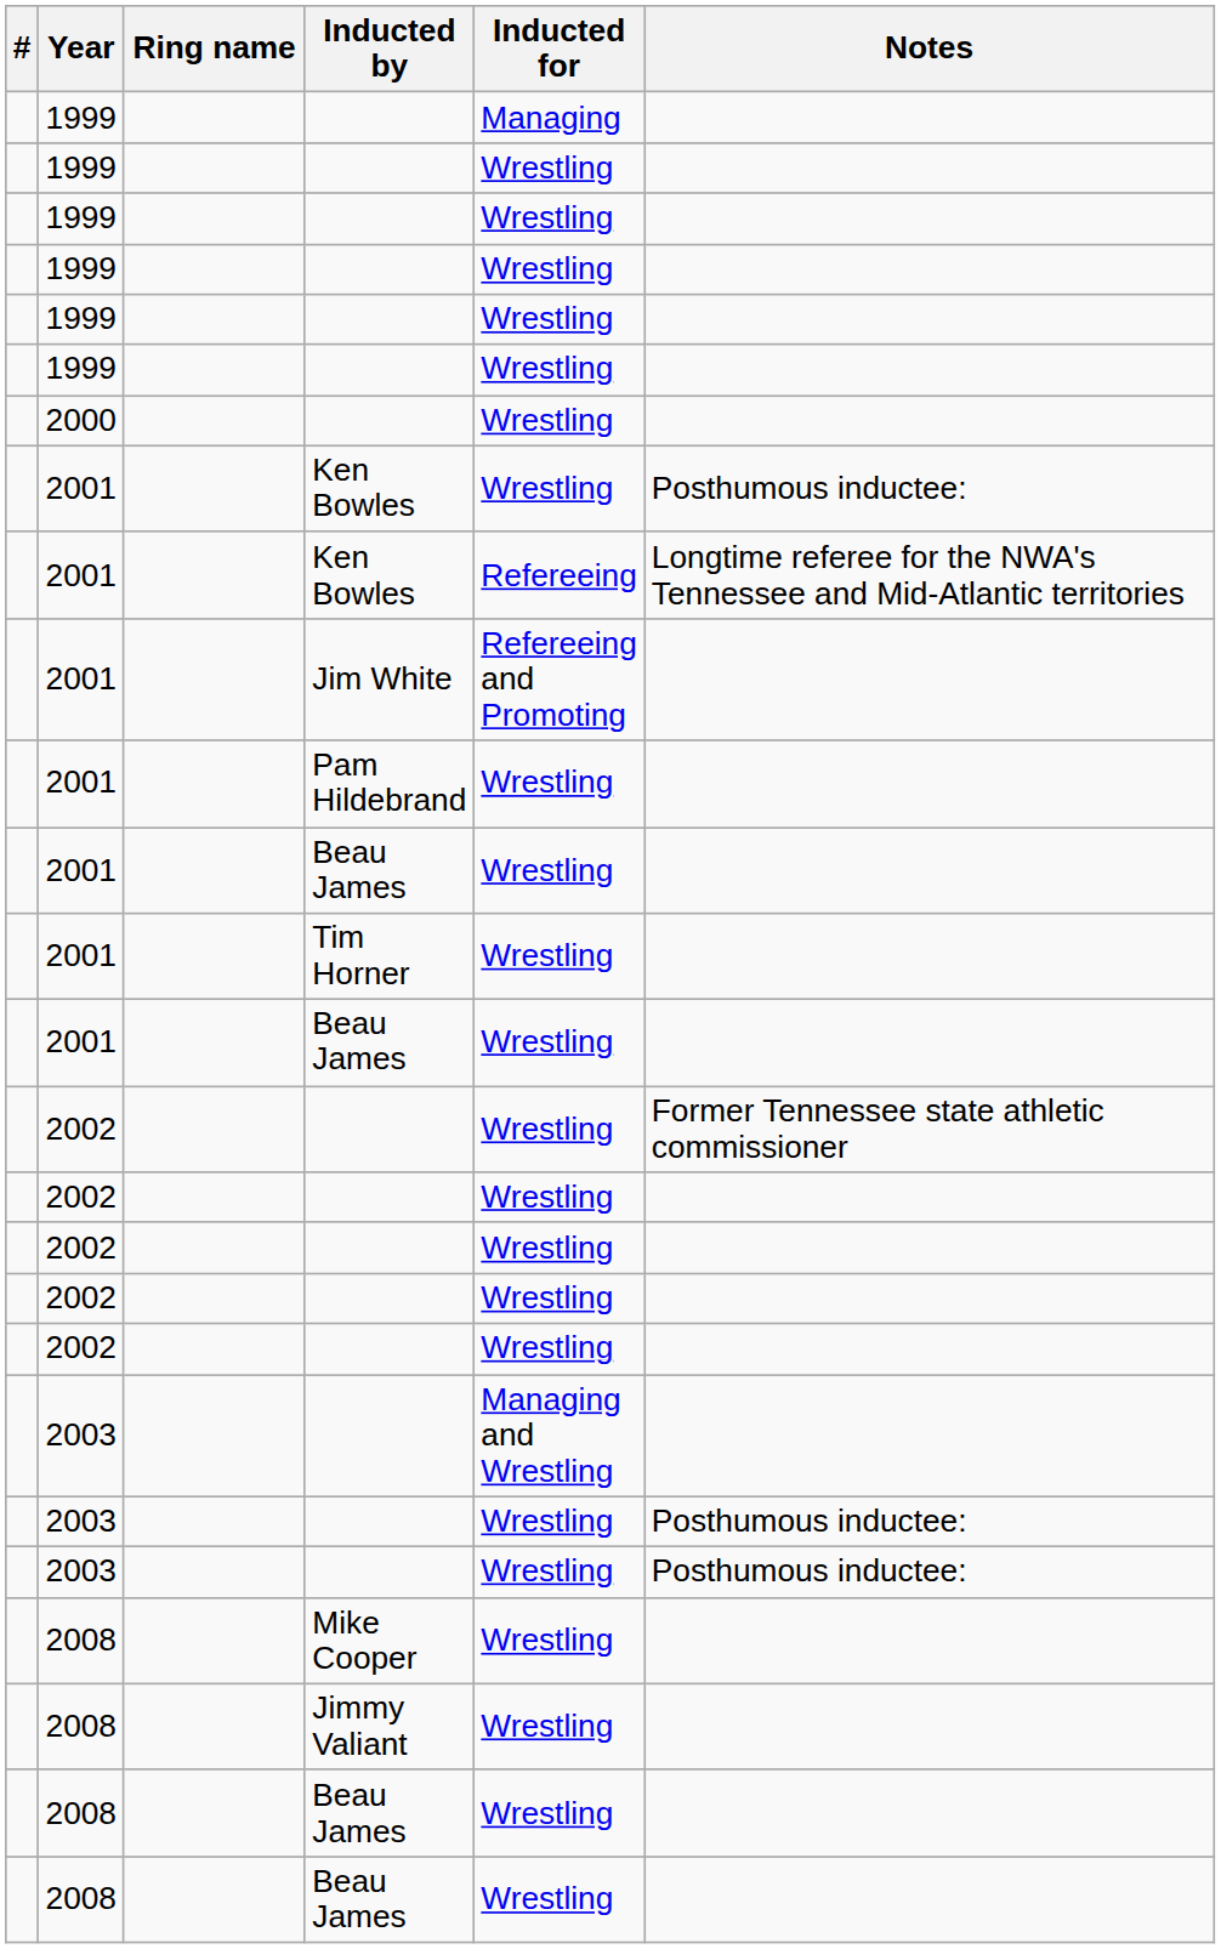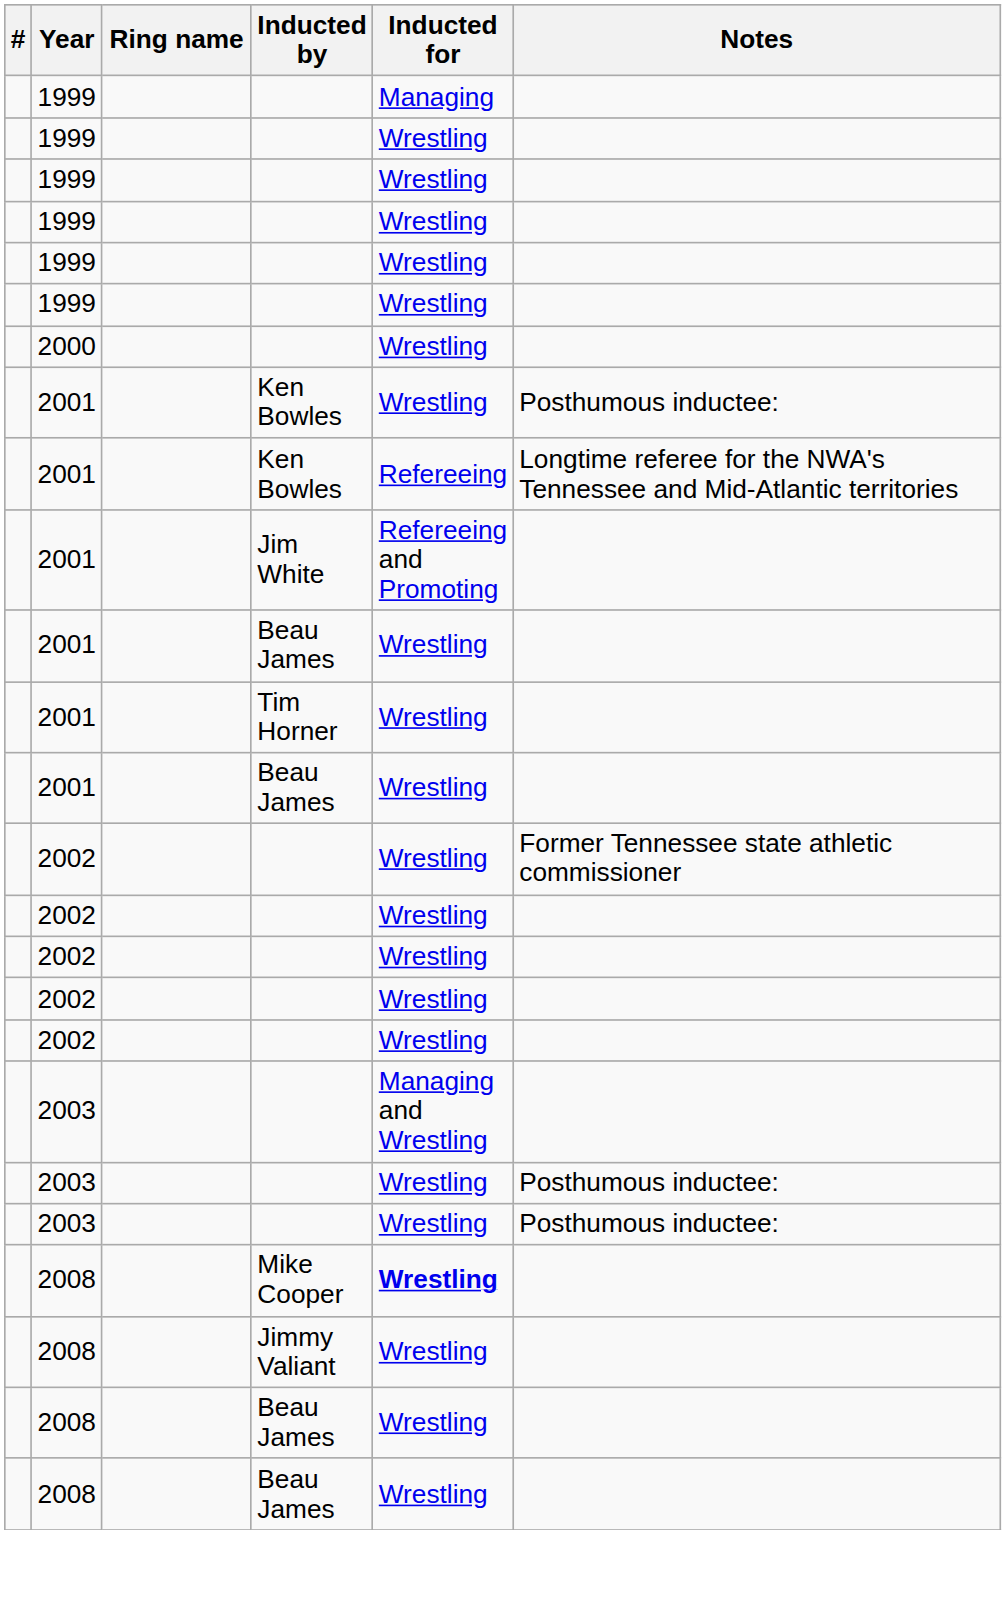 <table class="wikitable sortable" style="font-size: 100%">
 <tr>
 <th width="1%">#</th>
 <th width="1%"><strong>Year</strong></th>
 <th width="15%"><strong>Ring name</strong><br></th>
 <th width="10%"><strong>Inducted by</strong></th>
 <th width="10%"><strong>Inducted for</strong></th>
 <th class="unsortable"><strong>Notes</strong></th>
 </tr>
 <tr>
 <td align="center"></td>
 <td align="center">1999</td>
 <td><br></td>
 <td></td>
 <td><a href='#'>Managing</a></td>
 <td></td>
 </tr>
 <tr>
 <td align="center"></td>
 <td align="center">1999</td>
 <td></td>
 <td></td>
 <td><a href='#'>Wrestling</a></td>
 <td></td>
 </tr>
 <tr>
 <td align="center"></td>
 <td align="center">1999</td>
 <td></td>
 <td></td>
 <td><a href='#'>Wrestling</a></td>
 <td></td>
 </tr>
 <tr>
 <td align="center"></td>
 <td align="center">1999</td>
 <td></td>
 <td></td>
 <td><a href='#'>Wrestling</a></td>
 <td></td>
 </tr>
 <tr>
 <td align="center"></td>
 <td align="center">1999</td>
 <td><br></td>
 <td></td>
 <td><a href='#'>Wrestling</a></td>
 <td></td>
 </tr>
 <tr>
 <td align="center"></td>
 <td align="center">1999</td>
 <td></td>
 <td></td>
 <td><a href='#'>Wrestling</a></td>
 <td></td>
 </tr>
 <tr>
 <td align="center"></td>
 <td align="center">2000</td>
 <td><br></td>
 <td></td>
 <td><a href='#'>Wrestling</a></td>
 <td></td>
 </tr>
 <tr>
 <td align="center"></td>
 <td align="center">2001</td>
 <td><br></td>
 <td>Ken Bowles</td>
 <td><a href='#'>Wrestling</a></td>
 <td>Posthumous inductee:</td>
 </tr>
 <tr>
 <td align="center"></td>
 <td align="center">2001</td>
 <td></td>
 <td>Ken Bowles</td>
 <td><a href='#'>Refereeing</a></td>
 <td>Longtime referee for the NWA's Tennessee and Mid-Atlantic territories</td>
 </tr>
 <tr>
 <td align="center"></td>
 <td align="center">2001</td>
 <td></td>
 <td>Jim White</td>
 <td><a href='#'>Refereeing</a> and <a href='#'>Promoting</a></td>
-<td></td>
-</tr>
-<tr>
-<td align="center"></td>
-<td align="center">2001</td>
-<td><br></td>
-<td>Pam Hildebrand</td>
-<td><a href='#'>Wrestling</a></td>
 <td></td>
 </tr>
 <tr>
 <td align="center"></td>
 <td align="center">2001</td>
 <td><br></td>
 <td>Beau James</td>
 <td><a href='#'>Wrestling</a></td>
 <td></td>
 </tr>
 <tr>
 <td align="center"></td>
 <td align="center">2001</td>
 <td><br></td>
 <td>Tim Horner</td>
 <td><a href='#'>Wrestling</a></td>
 <td></td>
 </tr>
 <tr>
 <td align="center"></td>
 <td align="center">2001</td>
 <td></td>
 <td>Beau James</td>
 <td><a href='#'>Wrestling</a></td>
 <td></td>
 </tr>
 <tr>
 <td align="center"></td>
 <td align="center">2002</td>
 <td></td>
 <td></td>
 <td><a href='#'>Wrestling</a></td>
 <td>Former Tennessee state athletic commissioner</td>
 </tr>
 <tr>
 <td align="center"></td>
 <td align="center">2002</td>
 <td><br></td>
 <td></td>
 <td><a href='#'>Wrestling</a></td>
 <td></td>
 </tr>
 <tr>
 <td align="center"></td>
 <td align="center">2002</td>
 <td></td>
 <td></td>
 <td><a href='#'>Wrestling</a></td>
 <td></td>
 </tr>
 <tr>
 <td align="center"></td>
 <td align="center">2002</td>
 <td></td>
 <td></td>
 <td><a href='#'>Wrestling</a></td>
 <td></td>
 </tr>
 <tr>
 <td align="center"></td>
 <td align="center">2002</td>
 <td></td>
 <td></td>
 <td><a href='#'>Wrestling</a></td>
 <td></td>
 </tr>
 <tr>
 <td align="center"></td>
 <td align="center">2003</td>
 <td><br></td>
 <td></td>
 <td><a href='#'>Managing</a> and <a href='#'>Wrestling</a></td>
 <td></td>
 </tr>
 <tr>
 <td align="center"></td>
 <td align="center">2003</td>
 <td></td>
 <td></td>
 <td><a href='#'>Wrestling</a></td>
 <td>Posthumous inductee:</td>
 </tr>
 <tr>
 <td align="center"></td>
 <td align="center">2003</td>
 <td></td>
 <td></td>
 <td><a href='#'>Wrestling</a></td>
 <td>Posthumous inductee:</td>
 </tr>
 <tr>
 <td align="center"></td>
 <td align="center">2008</td>
 <td><br></td>
 <td>Mike Cooper</td>
-<td><a href='#'>Wrestling</a></td>
+<td><strong><a href='#'>Wrestling</a></strong></td>
 <td></td>
 </tr>
 <tr>
 <td align="center"></td>
 <td align="center">2008</td>
 <td></td>
 <td>Jimmy Valiant</td>
 <td><a href='#'>Wrestling</a></td>
 <td></td>
 </tr>
 <tr>
 <td align="center"></td>
 <td align="center">2008</td>
 <td><br></td>
 <td>Beau James</td>
 <td><a href='#'>Wrestling</a></td>
 <td></td>
 </tr>
 <tr>
 <td align="center"></td>
 <td align="center">2008</td>
 <td><br></td>
 <td>Beau James</td>
 <td><a href='#'>Wrestling</a></td>
 <td></td>
 </tr>
 </table>
